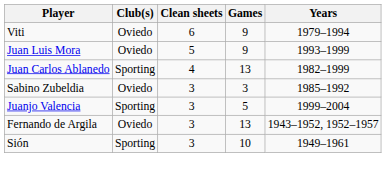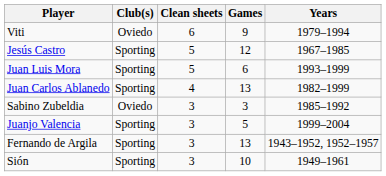 <table class="wikitable" style="text-align:center">
 <tr>
 <th>Player</th>
 <th>Club(s)</th>
 <th>Clean sheets</th>
 <th>Games</th>
 <th>Years</th>
 </tr>
 <tr>
 <td align=left>Viti</td>
 <td>Oviedo</td>
 <td>6</td>
 <td>9</td>
 <td>1979–1994</td>
 </tr>
 <tr>
+<td align=left><a href='#'>Jesús Castro</a></td>
+<td>Sporting</td>
+<td>5</td>
+<td>12</td>
+<td>1967–1985</td>
+</tr>
+<tr>
 <td align=left><a href='#'>Juan Luis Mora</a></td>
-<td>Oviedo</td>
+<td>Sporting</td>
 <td>5</td>
-<td>9</td>
+<td>6</td>
 <td>1993–1999</td>
 </tr>
 <tr>
 <td align=left><a href='#'>Juan Carlos Ablanedo</a></td>
 <td>Sporting</td>
 <td>4</td>
 <td>13</td>
 <td>1982–1999</td>
 </tr>
 <tr>
 <td align=left>Sabino Zubeldia</td>
 <td>Oviedo</td>
 <td>3</td>
 <td>3</td>
 <td>1985–1992</td>
 </tr>
 <tr>
 <td align=left><a href='#'>Juanjo Valencia</a></td>
 <td>Sporting</td>
 <td>3</td>
 <td>5</td>
 <td>1999–2004</td>
 </tr>
 <tr>
 <td align=left>Fernando de Argila</td>
-<td>Oviedo</td>
+<td>Sporting</td>
 <td>3</td>
 <td>13</td>
 <td>1943–1952, 1952–1957</td>
 </tr>
 <tr>
 <td align=left>Sión</td>
 <td>Sporting</td>
 <td>3</td>
 <td>10</td>
 <td>1949–1961</td>
 </tr>
 </table>
